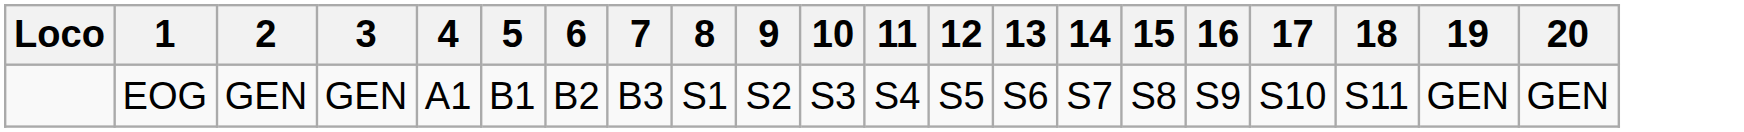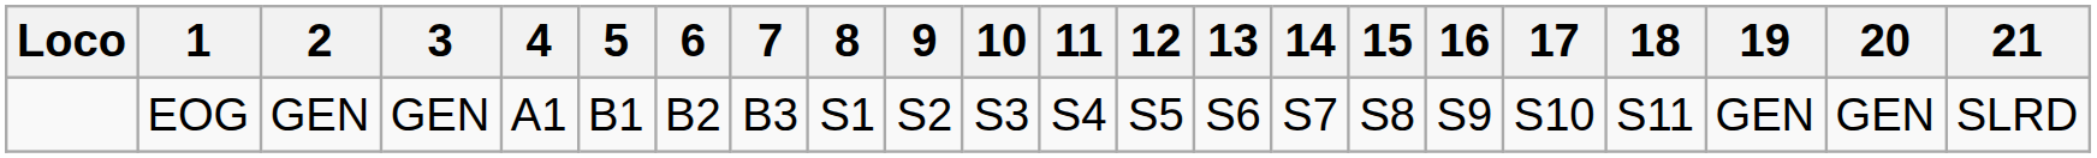 <table class="wikitable">
 <tr>
 <th rowspan="1">Loco</th>
 <th rowspan="1">1</th>
 <th>2</th>
 <th rowspan="1">3</th>
 <th rowspan="1">4</th>
 <th rowspan="1">5</th>
 <th rowspan="1">6</th>
 <th rowspan="1">7</th>
 <th rowspan="1">8</th>
 <th>9</th>
 <th>10</th>
 <th rowspan="1">11</th>
 <th>12</th>
 <th rowspan="1">13</th>
 <th rowspan="1">14</th>
 <th rowspan="1">15</th>
 <th rowspan="1">16</th>
 <th rowspan="1">17</th>
 <th rowspan="1">18</th>
 <th rowspan="1">19</th>
 <th rowspan="1">20</th>
+<th rowspan="1">21</th>
 </tr>
 <tr>
 <td></td>
 <td>EOG</td>
 <td>GEN</td>
 <td>GEN</td>
 <td>A1</td>
 <td>B1</td>
 <td>B2</td>
 <td>B3</td>
 <td>S1</td>
 <td>S2</td>
 <td>S3</td>
 <td>S4</td>
 <td>S5</td>
 <td>S6</td>
 <td>S7</td>
 <td>S8</td>
 <td>S9</td>
 <td>S10</td>
 <td>S11</td>
 <td>GEN</td>
 <td>GEN</td>
+<td>SLRD</td>
 </tr>
 </table>
